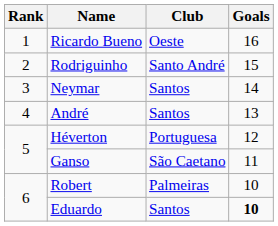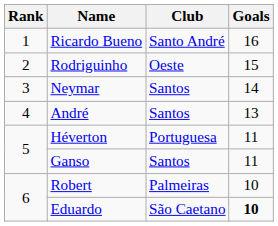 <table class="wikitable">
 <tr>
 <th>Rank</th>
 <th>Name</th>
 <th>Club</th>
 <th>Goals</th>
 </tr>
 <tr>
 <td style="text-align:center;" rowspan=>1</td>
 <td> <a href='#'>Ricardo Bueno</a></td>
-<td><a href='#'>Oeste</a></td>
+<td><a href='#'>Santo André</a></td>
 <td align=center>16</td>
 </tr>
 <tr>
 <td style="text-align:center;" rowspan=>2</td>
 <td> <a href='#'>Rodriguinho</a></td>
-<td><a href='#'>Santo André</a></td>
+<td><a href='#'>Oeste</a></td>
 <td align=center>15</td>
 </tr>
 <tr>
 <td style="text-align:center;" rowspan=>3</td>
 <td> <a href='#'>Neymar</a></td>
 <td><a href='#'>Santos</a></td>
 <td align=center>14</td>
 </tr>
 <tr>
 <td style="text-align:center;" rowspan=>4</td>
 <td> <a href='#'>André</a></td>
 <td><a href='#'>Santos</a></td>
 <td align=center>13</td>
 </tr>
 <tr>
 <td style="text-align:center;" rowspan=2>5</td>
 <td> <a href='#'>Héverton</a></td>
 <td><a href='#'>Portuguesa</a></td>
-<td align=center>12</td>
+<td align=center>11</td>
 </tr>
 <tr>
 <td> <a href='#'>Ganso</a></td>
-<td><a href='#'>São Caetano</a></td>
+<td><a href='#'>Santos</a></td>
 <td align=center>11</td>
 </tr>
 <tr>
 <td style="text-align:center;" rowspan=2>6</td>
 <td> <a href='#'>Robert</a></td>
 <td><a href='#'>Palmeiras</a></td>
 <td align=center>10</td>
 </tr>
 <tr>
 <td> <a href='#'>Eduardo</a></td>
-<td><a href='#'>Santos</a></td>
+<td><a href='#'>São Caetano</a></td>
 <td align=center><strong>10</strong></td>
 </tr>
 </table>
